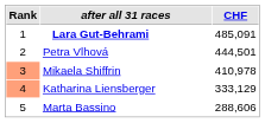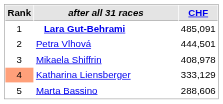 <table cellspacing="1" cellpadding="3" style="border:1px solid #aaa; font-size:86%;">
 <tr style="background:#e4e4e4;">
 <th style="border-bottom:1px solid #aaa; width:10px;">Rank</th>
 <th style="border-bottom:1px solid #aaa; width:200px; white-space:nowrap;"><em>after all 31 races</em></th>
 <th style="border-bottom:1px solid #aaa; width:37px;"><a href='#'>CHF</a></th>
 </tr>
 <tr>
 <td style="text-align:center;">1</td>
 <td>   <strong><a href='#'>Lara Gut-Behrami</a></strong></td>
 <td align="right">485,091</td>
 </tr>
 <tr>
 <td style="text-align:center;">2</td>
 <td> <a href='#'>Petra Vlhová</a></td>
 <td align="right">444,501</td>
 </tr>
 <tr>
-<td style="background: lightsalmon; text-align:center;">3</td>
+<td style="text-align:center;">3</td>
 <td> <a href='#'>Mikaela Shiffrin</a></td>
-<td align="right">410,978</td>
+<td align="right">408,978</td>
 </tr>
 <tr>
 <td style="background: lightsalmon; text-align:center;">4</td>
 <td> <a href='#'>Katharina Liensberger</a></td>
 <td align="right">333,129</td>
 </tr>
 <tr>
 <td style="text-align:center;">5</td>
 <td> <a href='#'>Marta Bassino</a></td>
 <td align="right">288,606</td>
 </tr>
 </table>
